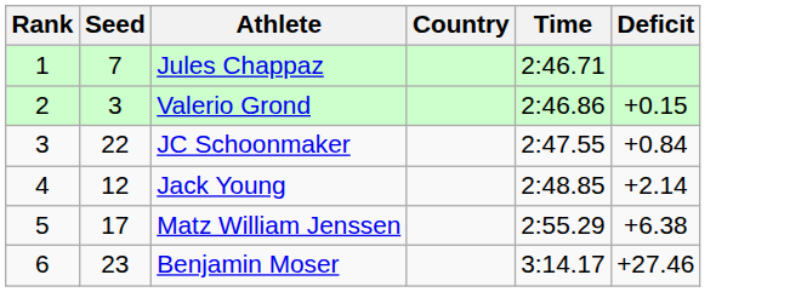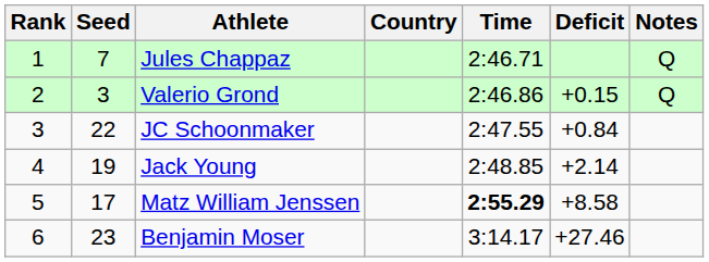 <table class="wikitable sortable" style="text-align:center">
 <tr>
 <th>Rank</th>
 <th>Seed</th>
 <th>Athlete</th>
 <th>Country</th>
 <th>Time</th>
 <th>Deficit</th>
+<th>Notes</th>
 </tr>
 <tr bgcolor=ccffcc>
 <td>1</td>
 <td>7</td>
 <td align=left><a href='#'>Jules Chappaz</a></td>
 <td align=left></td>
 <td>2:46.71</td>
 <td></td>
+<td>Q</td>
 </tr>
 <tr bgcolor=ccffcc>
 <td>2</td>
 <td>3</td>
 <td align=left><a href='#'>Valerio Grond</a></td>
 <td align=left></td>
 <td>2:46.86</td>
 <td>+0.15</td>
+<td>Q</td>
 </tr>
 <tr>
 <td>3</td>
 <td>22</td>
 <td align=left><a href='#'>JC Schoonmaker</a></td>
 <td align=left></td>
 <td>2:47.55</td>
 <td>+0.84</td>
+<td></td>
 </tr>
 <tr>
 <td>4</td>
-<td>12</td>
+<td>19</td>
 <td align=left><a href='#'>Jack Young</a></td>
 <td align=left></td>
 <td>2:48.85</td>
 <td>+2.14</td>
+<td></td>
 </tr>
 <tr>
 <td>5</td>
 <td>17</td>
 <td align=left><a href='#'>Matz William Jenssen</a></td>
 <td align=left></td>
-<td>2:55.29</td>
-<td>+6.38</td>
+<td><strong>2:55.29</strong></td>
+<td>+8.58</td>
+<td></td>
 </tr>
 <tr>
 <td>6</td>
 <td>23</td>
 <td align=left><a href='#'>Benjamin Moser</a></td>
 <td align=left></td>
 <td>3:14.17</td>
 <td>+27.46</td>
+<td></td>
 </tr>
 </table>
